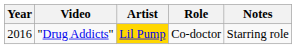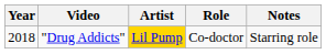 <table class="wikitable sortable">
 <tr>
 <th>Year</th>
 <th>Video</th>
 <th>Artist</th>
 <th>Role</th>
 <th>Notes</th>
 </tr>
 <tr>
-<td>2016</td>
+<td>2018</td>
 <td>"<a href='#'>Drug Addicts</a>"</td>
 <td style="background: gold;"><a href='#'>Lil Pump</a></td>
 <td>Co-doctor</td>
 <td>Starring role</td>
 </tr>
 </table>
